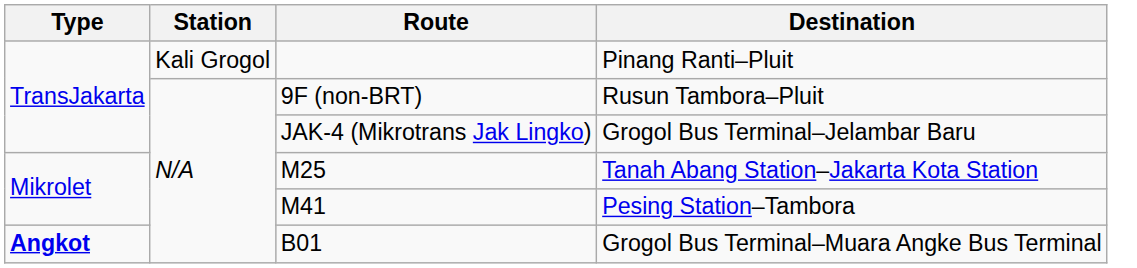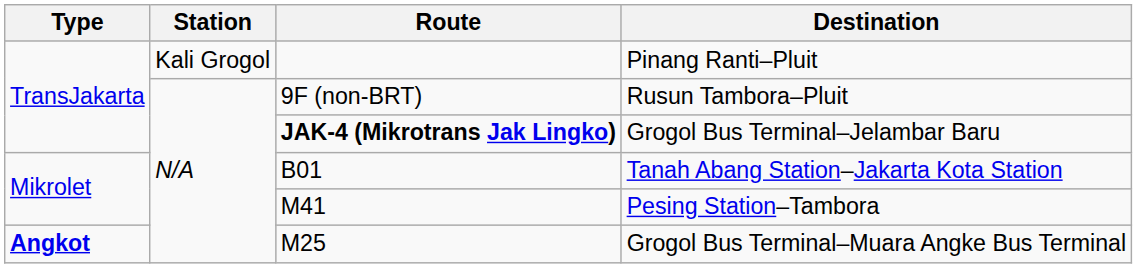 <table class="wikitable">
 <tr>
 <th>Type</th>
 <th>Station</th>
 <th>Route</th>
 <th>Destination</th>
 </tr>
 <tr>
 <td rowspan="3"><a href='#'>TransJakarta</a></td>
 <td>Kali Grogol</td>
 <td></td>
 <td>Pinang Ranti–Pluit</td>
 </tr>
 <tr>
 <td rowspan="5"><em>N/A</em></td>
 <td>9F (non-BRT)</td>
 <td>Rusun Tambora–Pluit</td>
 </tr>
 <tr>
-<td>JAK-4 (Mikrotrans <a href='#'>Jak Lingko</a>)</td>
+<td><strong>JAK-4 (Mikrotrans <a href='#'>Jak Lingko</a>)</strong></td>
 <td>Grogol Bus Terminal–Jelambar Baru</td>
 </tr>
 <tr>
 <td rowspan="2"><a href='#'>Mikrolet</a></td>
-<td>M25</td>
+<td>B01</td>
 <td><a href='#'>Tanah Abang Station</a>–<a href='#'>Jakarta Kota Station</a></td>
 </tr>
 <tr>
 <td>M41</td>
 <td><a href='#'>Pesing Station</a>–Tambora</td>
 </tr>
 <tr>
 <td><strong><a href='#'>Angkot</a></strong></td>
-<td>B01</td>
+<td>M25</td>
 <td>Grogol Bus Terminal–Muara Angke Bus Terminal</td>
 </tr>
 </table>
